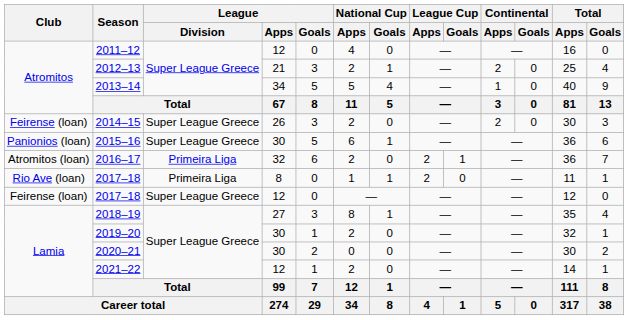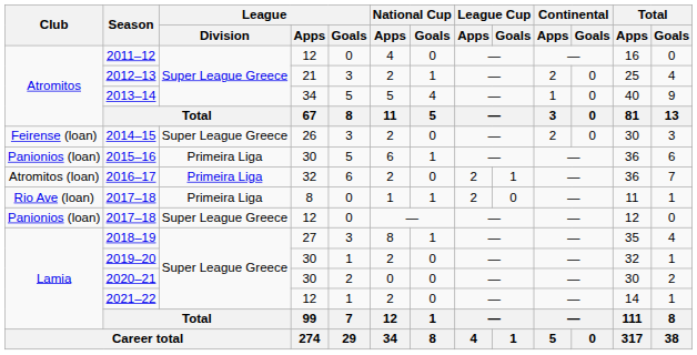 <table class="wikitable" style="text-align:center">
 <tr>
 <th rowspan=2>Club</th>
 <th rowspan=2>Season</th>
 <th colspan=3>League</th>
 <th colspan=2>National Cup</th>
 <th colspan=2>League Cup</th>
 <th colspan=2>Continental</th>
 <th colspan=2>Total</th>
 </tr>
 <tr>
 <th>Division</th>
 <th>Apps</th>
 <th>Goals</th>
 <th>Apps</th>
 <th>Goals</th>
 <th>Apps</th>
 <th>Goals</th>
 <th>Apps</th>
 <th>Goals</th>
 <th>Apps</th>
 <th>Goals</th>
 </tr>
 <tr>
 <td rowspan="4"><a href='#'>Atromitos</a></td>
 <td><a href='#'>2011–12</a></td>
 <td rowspan="3"><a href='#'>Super League Greece</a></td>
 <td>12</td>
 <td>0</td>
 <td>4</td>
 <td>0</td>
 <td colspan="2">—</td>
 <td colspan="2">—</td>
 <td>16</td>
 <td>0</td>
 </tr>
 <tr>
 <td><a href='#'>2012–13</a></td>
 <td>21</td>
 <td>3</td>
 <td>2</td>
 <td>1</td>
 <td colspan="2">—</td>
 <td>2</td>
 <td>0</td>
 <td>25</td>
 <td>4</td>
 </tr>
 <tr>
 <td><a href='#'>2013–14</a></td>
 <td>34</td>
 <td>5</td>
 <td>5</td>
 <td>4</td>
 <td colspan="2">—</td>
 <td>1</td>
 <td>0</td>
 <td>40</td>
 <td>9</td>
 </tr>
 <tr>
 <th colspan="2">Total</th>
 <th>67</th>
 <th>8</th>
 <th>11</th>
 <th>5</th>
 <th colspan="2">—</th>
 <th>3</th>
 <th>0</th>
 <th>81</th>
 <th>13</th>
 </tr>
 <tr>
 <td><a href='#'>Feirense</a> (loan)</td>
 <td><a href='#'>2014–15</a></td>
 <td>Super League Greece</td>
 <td>26</td>
 <td>3</td>
 <td>2</td>
 <td>0</td>
 <td colspan="2">—</td>
 <td>2</td>
 <td>0</td>
 <td>30</td>
 <td>3</td>
 </tr>
 <tr>
 <td><a href='#'>Panionios</a> (loan)</td>
 <td><a href='#'>2015–16</a></td>
-<td>Super League Greece</td>
+<td>Primeira Liga</td>
 <td>30</td>
 <td>5</td>
 <td>6</td>
 <td>1</td>
 <td colspan="2">—</td>
 <td colspan="2">—</td>
 <td>36</td>
 <td>6</td>
 </tr>
 <tr>
 <td>Atromitos (loan)</td>
 <td><a href='#'>2016–17</a></td>
 <td><a href='#'>Primeira Liga</a></td>
 <td>32</td>
 <td>6</td>
 <td>2</td>
 <td>0</td>
 <td>2</td>
 <td>1</td>
 <td colspan="2">—</td>
 <td>36</td>
 <td>7</td>
 </tr>
 <tr>
 <td><a href='#'>Rio Ave</a> (loan)</td>
 <td><a href='#'>2017–18</a></td>
 <td>Primeira Liga</td>
 <td>8</td>
 <td>0</td>
 <td>1</td>
 <td>1</td>
 <td>2</td>
 <td>0</td>
 <td colspan="2">—</td>
 <td>11</td>
 <td>1</td>
 </tr>
 <tr>
-<td>Feirense (loan)</td>
+<td><a href='#'>Panionios</a> (loan)</td>
 <td><a href='#'>2017–18</a></td>
 <td>Super League Greece</td>
 <td>12</td>
 <td>0</td>
 <td colspan="2">—</td>
 <td colspan="2">—</td>
 <td colspan="2">—</td>
 <td>12</td>
 <td>0</td>
 </tr>
 <tr>
 <td rowspan="5"><a href='#'>Lamia</a></td>
 <td><a href='#'>2018–19</a></td>
 <td rowspan="4">Super League Greece</td>
 <td>27</td>
 <td>3</td>
 <td>8</td>
 <td>1</td>
 <td colspan="2">—</td>
 <td colspan="2">—</td>
 <td>35</td>
 <td>4</td>
 </tr>
 <tr>
 <td><a href='#'>2019–20</a></td>
 <td>30</td>
 <td>1</td>
 <td>2</td>
 <td>0</td>
 <td colspan="2">—</td>
 <td colspan="2">—</td>
 <td>32</td>
 <td>1</td>
 </tr>
 <tr>
 <td><a href='#'>2020–21</a></td>
 <td>30</td>
 <td>2</td>
 <td>0</td>
 <td>0</td>
 <td colspan="2">—</td>
 <td colspan="2">—</td>
 <td>30</td>
 <td>2</td>
 </tr>
 <tr>
 <td><a href='#'>2021–22</a></td>
 <td>12</td>
 <td>1</td>
 <td>2</td>
 <td>0</td>
 <td colspan="2">—</td>
 <td colspan="2">—</td>
 <td>14</td>
 <td>1</td>
 </tr>
 <tr>
 <th colspan="2">Total</th>
 <th>99</th>
 <th>7</th>
 <th>12</th>
 <th>1</th>
 <th colspan="2">—</th>
 <th colspan="2">—</th>
 <th>111</th>
 <th>8</th>
 </tr>
 <tr>
 <th colspan="3">Career total</th>
 <th>274</th>
 <th>29</th>
 <th>34</th>
 <th>8</th>
 <th>4</th>
 <th>1</th>
 <th>5</th>
 <th>0</th>
 <th>317</th>
 <th>38</th>
 </tr>
 </table>
